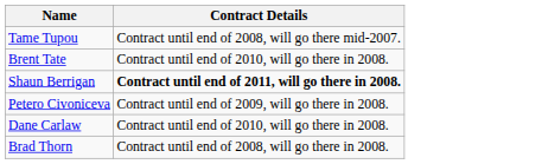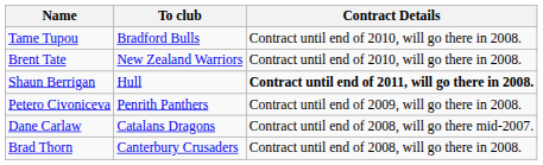 <table class=wikitable>
 <tr>
 <th>Name</th>
+<th>To club</th>
 <th>Contract Details</th>
 </tr>
 <tr>
 <td><a href='#'>Tame Tupou</a></td>
-<td>Contract until end of 2008, will go there mid-2007.</td>
+<td><a href='#'>Bradford Bulls</a></td>
+<td>Contract until end of 2010, will go there in 2008.</td>
 </tr>
 <tr>
 <td><a href='#'>Brent Tate</a></td>
+<td><a href='#'>New Zealand Warriors</a></td>
 <td>Contract until end of 2010, will go there in 2008.</td>
 </tr>
 <tr>
 <td><a href='#'>Shaun Berrigan</a></td>
+<td><a href='#'>Hull</a></td>
 <td><strong>Contract until end of 2011, will go there in 2008.</strong></td>
 </tr>
 <tr>
 <td><a href='#'>Petero Civoniceva</a></td>
+<td><a href='#'>Penrith Panthers</a></td>
 <td>Contract until end of 2009, will go there in 2008.</td>
 </tr>
 <tr>
 <td><a href='#'>Dane Carlaw</a></td>
-<td>Contract until end of 2010, will go there in 2008.</td>
+<td><a href='#'>Catalans Dragons</a></td>
+<td>Contract until end of 2008, will go there mid-2007.</td>
 </tr>
 <tr>
 <td><a href='#'>Brad Thorn</a></td>
+<td><a href='#'>Canterbury Crusaders</a></td>
 <td>Contract until end of 2008, will go there in 2008.</td>
 </tr>
 </table>
